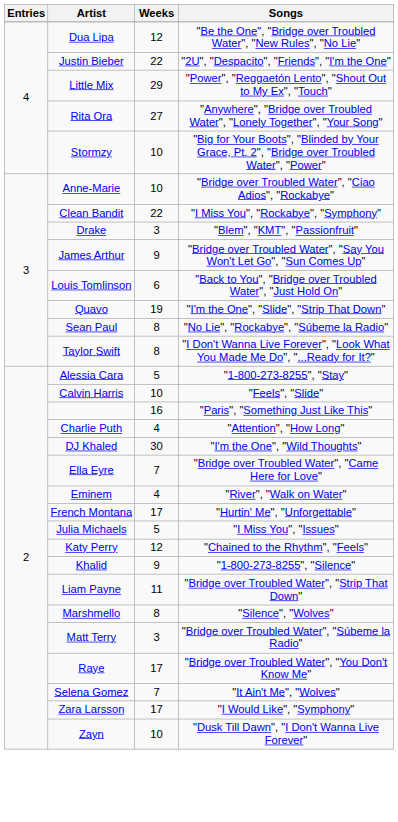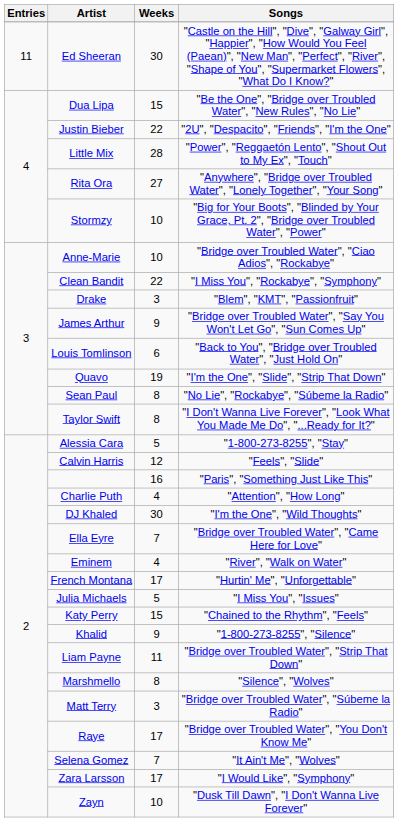 <table class="wikitable sortable" style="text-align: center;">
 <tr>
 <th scope="col" style="width:55px;" data-sort-type="number">Entries</th>
 <th scope="col" style="text-align:center;">Artist</th>
 <th scope="col" style="width:55px;" data-sort-type="number">Weeks</th>
 <th scope="col" style="width:300px;">Songs</th>
 </tr>
 <tr>
 </tr>
 <tr>
+<td rowspan="1" style="text-align:center">11</td>
+<td><a href='#'>Ed Sheeran</a> </td>
+<td>30</td>
+<td>"<a href='#'>Castle on the Hill</a>", "<a href='#'>Dive</a>", "<a href='#'>Galway Girl</a>", "<a href='#'>Happier</a>", "<a href='#'>How Would You Feel (Paean)</a>", "<a href='#'>New Man</a>", "<a href='#'>Perfect</a>", "<a href='#'>River</a>", "<a href='#'>Shape of You</a>", "<a href='#'>Supermarket Flowers</a>", "<a href='#'>What Do I Know?</a>"</td>
+</tr>
+<tr>
 <td rowspan="5" style="text-align:center">4</td>
 <td><a href='#'>Dua Lipa</a> </td>
-<td>12</td>
+<td>15</td>
 <td>"<a href='#'>Be the One</a>", "<a href='#'>Bridge over Troubled Water</a>", "<a href='#'>New Rules</a>", "<a href='#'>No Lie</a>"</td>
 </tr>
 <tr>
 <td><a href='#'>Justin Bieber</a> </td>
 <td>22</td>
 <td>"<a href='#'>2U</a>", "<a href='#'>Despacito</a>", "<a href='#'>Friends</a>", "<a href='#'>I'm the One</a>"</td>
 </tr>
 <tr>
 <td><a href='#'>Little Mix</a> </td>
-<td>29</td>
+<td>28</td>
 <td>"<a href='#'>Power</a>", "<a href='#'>Reggaetón Lento</a>", "<a href='#'>Shout Out to My Ex</a>", "<a href='#'>Touch</a>"</td>
 </tr>
 <tr>
 <td><a href='#'>Rita Ora</a> </td>
 <td>27</td>
 <td>"<a href='#'>Anywhere</a>", "<a href='#'>Bridge over Troubled Water</a>", "<a href='#'>Lonely Together</a>", "<a href='#'>Your Song</a>"</td>
 </tr>
 <tr>
 <td><a href='#'>Stormzy</a> </td>
 <td>10</td>
 <td>"<a href='#'>Big for Your Boots</a>", "<a href='#'>Blinded by Your Grace, Pt. 2</a>", "<a href='#'>Bridge over Troubled Water</a>", "<a href='#'>Power</a>"</td>
 </tr>
 <tr>
 <td rowspan="8" style=text-align:center>3</td>
 <td><a href='#'>Anne-Marie</a> </td>
 <td>10</td>
 <td>"<a href='#'>Bridge over Troubled Water</a>", "<a href='#'>Ciao Adios</a>", "<a href='#'>Rockabye</a>"</td>
 </tr>
 <tr>
 <td><a href='#'>Clean Bandit</a> </td>
 <td>22</td>
 <td>"<a href='#'>I Miss You</a>", "<a href='#'>Rockabye</a>", "<a href='#'>Symphony</a>"</td>
 </tr>
 <tr>
 <td><a href='#'>Drake</a></td>
 <td>3</td>
 <td>"<a href='#'>Blem</a>", "<a href='#'>KMT</a>", "<a href='#'>Passionfruit</a>"</td>
 </tr>
 <tr>
 <td><a href='#'>James Arthur</a> </td>
 <td>9</td>
 <td>"<a href='#'>Bridge over Troubled Water</a>", "<a href='#'>Say You Won't Let Go</a>", "<a href='#'>Sun Comes Up</a>"</td>
 </tr>
 <tr>
 <td><a href='#'>Louis Tomlinson</a> </td>
 <td>6</td>
 <td>"<a href='#'>Back to You</a>", "<a href='#'>Bridge over Troubled Water</a>", "<a href='#'>Just Hold On</a>"</td>
 </tr>
 <tr>
 <td><a href='#'>Quavo</a> </td>
 <td>19</td>
 <td>"<a href='#'>I'm the One</a>", "<a href='#'>Slide</a>", "<a href='#'>Strip That Down</a>"</td>
 </tr>
 <tr>
 <td><a href='#'>Sean Paul</a> </td>
 <td>8</td>
 <td>"<a href='#'>No Lie</a>", "<a href='#'>Rockabye</a>", "<a href='#'>Súbeme la Radio</a>"</td>
 </tr>
 <tr>
 <td><a href='#'>Taylor Swift</a></td>
 <td>8</td>
 <td>"<a href='#'>I Don't Wanna Live Forever</a>", "<a href='#'>Look What You Made Me Do</a>", "<a href='#'>...Ready for It?</a>"</td>
 </tr>
 <tr>
 <td rowspan="19" style="text-align:center">2</td>
 <td><a href='#'>Alessia Cara</a> </td>
 <td>5</td>
 <td>"<a href='#'>1-800-273-8255</a>", "<a href='#'>Stay</a>"</td>
 </tr>
 <tr>
 <td><a href='#'>Calvin Harris</a></td>
-<td>10</td>
+<td>12</td>
 <td>"<a href='#'>Feels</a>", "<a href='#'>Slide</a>"</td>
 </tr>
 <tr>
 <td></td>
 <td>16</td>
 <td>"<a href='#'>Paris</a>", "<a href='#'>Something Just Like This</a>"</td>
 </tr>
 <tr>
 <td><a href='#'>Charlie Puth</a></td>
 <td>4</td>
 <td>"<a href='#'>Attention</a>", "<a href='#'>How Long</a>"</td>
 </tr>
 <tr>
 <td><a href='#'>DJ Khaled</a></td>
 <td>30</td>
 <td>"<a href='#'>I'm the One</a>", "<a href='#'>Wild Thoughts</a>"</td>
 </tr>
 <tr>
 <td><a href='#'>Ella Eyre</a> </td>
 <td>7</td>
 <td>"<a href='#'>Bridge over Troubled Water</a>", "<a href='#'>Came Here for Love</a>"</td>
 </tr>
 <tr>
 <td><a href='#'>Eminem</a></td>
 <td>4</td>
 <td>"<a href='#'>River</a>", "<a href='#'>Walk on Water</a>"</td>
 </tr>
 <tr>
 <td><a href='#'>French Montana</a> </td>
 <td>17</td>
 <td>"<a href='#'>Hurtin' Me</a>", "<a href='#'>Unforgettable</a>"</td>
 </tr>
 <tr>
 <td><a href='#'>Julia Michaels</a> </td>
 <td>5</td>
 <td>"<a href='#'>I Miss You</a>", "<a href='#'>Issues</a>"</td>
 </tr>
 <tr>
 <td><a href='#'>Katy Perry</a> </td>
-<td>12</td>
+<td>15</td>
 <td>"<a href='#'>Chained to the Rhythm</a>", "<a href='#'>Feels</a>"</td>
 </tr>
 <tr>
 <td><a href='#'>Khalid</a> </td>
 <td>9</td>
 <td>"<a href='#'>1-800-273-8255</a>", "<a href='#'>Silence</a>"</td>
 </tr>
 <tr>
 <td><a href='#'>Liam Payne</a> </td>
 <td>11</td>
 <td>"<a href='#'>Bridge over Troubled Water</a>", "<a href='#'>Strip That Down</a>"</td>
 </tr>
 <tr>
 <td><a href='#'>Marshmello</a></td>
 <td>8</td>
 <td>"<a href='#'>Silence</a>", "<a href='#'>Wolves</a>"</td>
 </tr>
 <tr>
 <td><a href='#'>Matt Terry</a> </td>
 <td>3</td>
 <td>"<a href='#'>Bridge over Troubled Water</a>", "<a href='#'>Súbeme la Radio</a>"</td>
 </tr>
 <tr>
 <td><a href='#'>Raye</a> </td>
 <td>17</td>
 <td>"<a href='#'>Bridge over Troubled Water</a>", "<a href='#'>You Don't Know Me</a>"</td>
 </tr>
 <tr>
 <td><a href='#'>Selena Gomez</a></td>
 <td>7</td>
 <td>"<a href='#'>It Ain't Me</a>", "<a href='#'>Wolves</a>"</td>
 </tr>
 <tr>
 <td><a href='#'>Zara Larsson</a> </td>
 <td>17</td>
 <td>"<a href='#'>I Would Like</a>", "<a href='#'>Symphony</a>"</td>
 </tr>
 <tr>
 <td><a href='#'>Zayn</a></td>
 <td>10</td>
 <td>"<a href='#'>Dusk Till Dawn</a>", "<a href='#'>I Don't Wanna Live Forever</a>"</td>
 </tr>
 </table>
